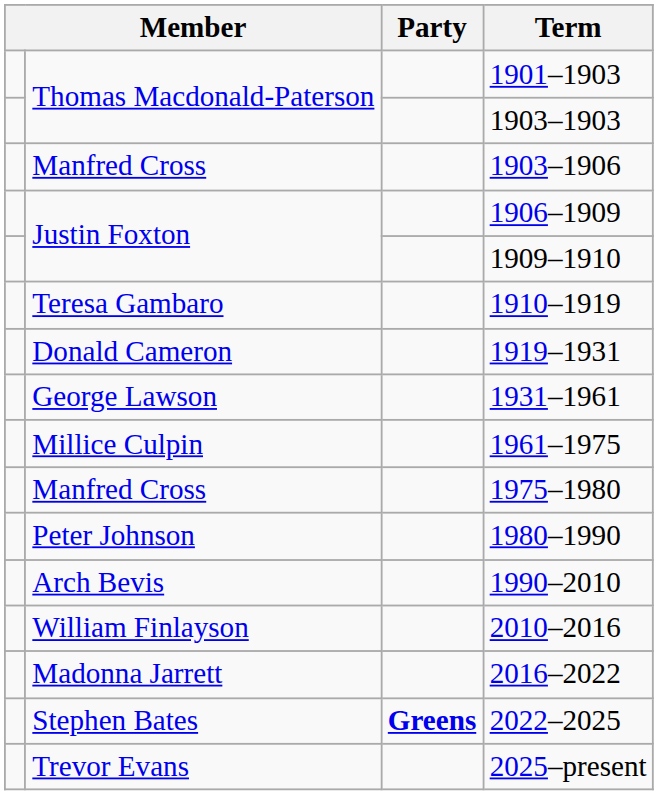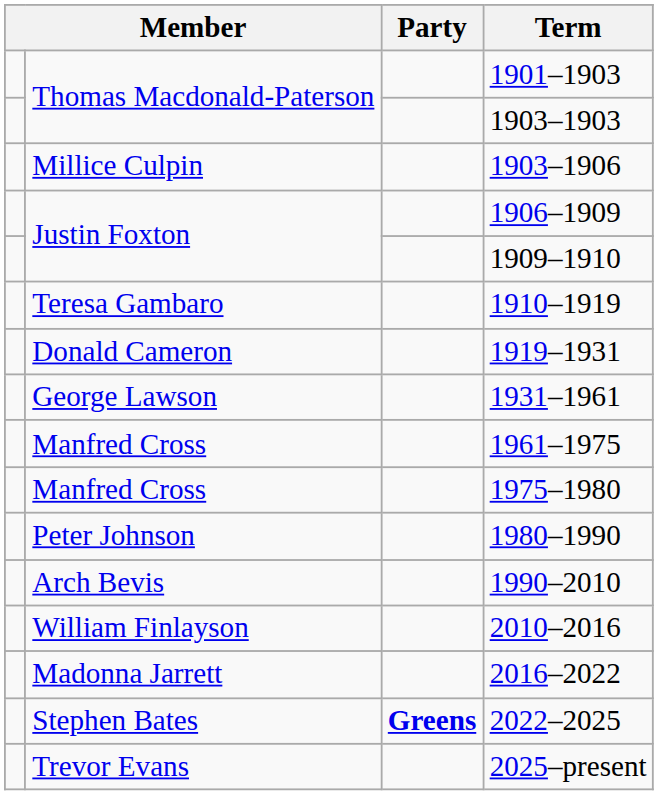 <table class="wikitable">
 <tr>
 <th colspan="2">Member</th>
 <th>Party</th>
 <th>Term</th>
 </tr>
 <tr>
 <td> </td>
 <td rowspan="2"><a href='#'>Thomas Macdonald-Paterson</a></td>
 <td></td>
 <td><a href='#'>1901</a>–1903</td>
 </tr>
 <tr>
 <td> </td>
 <td></td>
 <td>1903–1903</td>
 </tr>
 <tr>
 <td> </td>
-<td><a href='#'>Manfred Cross</a></td>
+<td><a href='#'>Millice Culpin</a></td>
 <td></td>
 <td><a href='#'>1903</a>–1906</td>
 </tr>
 <tr>
 <td> </td>
 <td rowspan="2"><a href='#'>Justin Foxton</a></td>
 <td></td>
 <td><a href='#'>1906</a>–1909</td>
 </tr>
 <tr>
 <td> </td>
 <td></td>
 <td>1909–1910</td>
 </tr>
 <tr>
 <td> </td>
 <td><a href='#'>Teresa Gambaro</a></td>
 <td></td>
 <td><a href='#'>1910</a>–1919</td>
 </tr>
 <tr>
 <td> </td>
 <td><a href='#'>Donald Cameron</a></td>
 <td></td>
 <td><a href='#'>1919</a>–1931</td>
 </tr>
 <tr>
 <td> </td>
 <td><a href='#'>George Lawson</a></td>
 <td></td>
 <td><a href='#'>1931</a>–1961</td>
 </tr>
 <tr>
 <td> </td>
-<td><a href='#'>Millice Culpin</a></td>
+<td><a href='#'>Manfred Cross</a></td>
 <td></td>
 <td><a href='#'>1961</a>–1975</td>
 </tr>
 <tr>
 <td> </td>
 <td><a href='#'>Manfred Cross</a></td>
 <td></td>
 <td><a href='#'>1975</a>–1980</td>
 </tr>
 <tr>
 <td> </td>
 <td><a href='#'>Peter Johnson</a></td>
 <td></td>
 <td><a href='#'>1980</a>–1990</td>
 </tr>
 <tr>
 <td> </td>
 <td><a href='#'>Arch Bevis</a></td>
 <td></td>
 <td><a href='#'>1990</a>–2010</td>
 </tr>
 <tr>
 <td> </td>
 <td><a href='#'>William Finlayson</a></td>
 <td></td>
 <td><a href='#'>2010</a>–2016</td>
 </tr>
 <tr>
 <td> </td>
 <td><a href='#'>Madonna Jarrett</a></td>
 <td></td>
 <td><a href='#'>2016</a>–2022</td>
 </tr>
 <tr>
 <td> </td>
 <td><a href='#'>Stephen Bates</a></td>
 <td><strong><a href='#'>Greens</a></strong></td>
 <td><a href='#'>2022</a>–2025</td>
 </tr>
 <tr>
 <td> </td>
 <td><a href='#'>Trevor Evans</a></td>
 <td></td>
 <td><a href='#'>2025</a>–present</td>
 </tr>
 </table>
